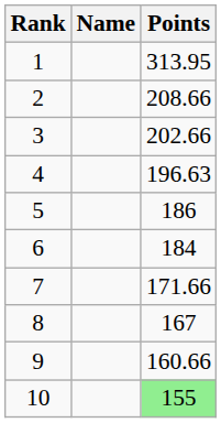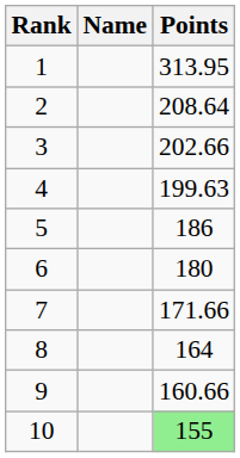 <table class="wikitable sortable">
 <tr>
 <th>Rank</th>
 <th>Name</th>
 <th>Points</th>
 </tr>
 <tr>
 <td align=center>1</td>
 <td></td>
 <td align=center>313.95</td>
 </tr>
 <tr>
 <td align=center>2</td>
 <td></td>
-<td align=center>208.66</td>
+<td align=center>208.64</td>
 </tr>
 <tr>
 <td align=center>3</td>
 <td></td>
 <td align=center>202.66</td>
 </tr>
 <tr>
 <td align=center>4</td>
 <td></td>
-<td align=center>196.63</td>
+<td align=center>199.63</td>
 </tr>
 <tr>
 <td align=center>5</td>
 <td></td>
 <td align=center>186</td>
 </tr>
 <tr>
 <td align=center>6</td>
 <td></td>
-<td align=center>184</td>
+<td align=center>180</td>
 </tr>
 <tr>
 <td align=center>7</td>
 <td></td>
 <td align=center>171.66</td>
 </tr>
 <tr>
 <td align=center>8</td>
 <td></td>
-<td align=center>167</td>
+<td align=center>164</td>
 </tr>
 <tr>
 <td align=center>9</td>
 <td></td>
 <td align=center>160.66</td>
 </tr>
 <tr>
 <td align=center>10</td>
 <td></td>
 <td align=center style="background: lightgreen;">155</td>
 </tr>
 </table>
